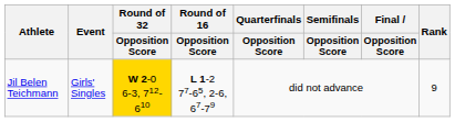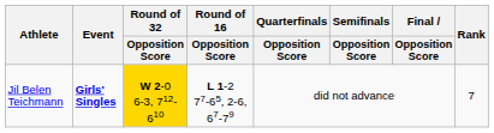 <table class=wikitable style="font-size:90%">
 <tr>
 <th rowspan="2">Athlete</th>
 <th rowspan="2">Event</th>
 <th>Round of 32</th>
 <th>Round of 16</th>
 <th>Quarterfinals</th>
 <th>Semifinals</th>
 <th>Final / </th>
 <th rowspan=2>Rank</th>
 </tr>
 <tr style="font-size:95%">
 <th>Opposition<br>Score</th>
 <th>Opposition<br>Score</th>
 <th>Opposition<br>Score</th>
 <th>Opposition<br>Score</th>
 <th>Opposition<br>Score</th>
 </tr>
 <tr align=center>
 <td align=left><a href='#'>Jil Belen Teichmann</a></td>
-<td align=left><a href='#'>Girls' Singles</a></td>
+<td align=left><strong><a href='#'>Girls' Singles</a></strong></td>
 <td style="background: gold;"><br><strong>W</strong> <strong>2</strong>-0 <br> 6-3, 7<sup>12</sup>-6<sup>10</sup></td>
 <td><br><strong>L</strong> <strong>1</strong>-2 <br> 7<sup>7</sup>-6<sup>5</sup>, 2-6, 6<sup>7</sup>-7<sup>9</sup></td>
 <td colspan=3>did not advance</td>
-<td>9</td>
+<td>7</td>
 </tr>
 </table>
